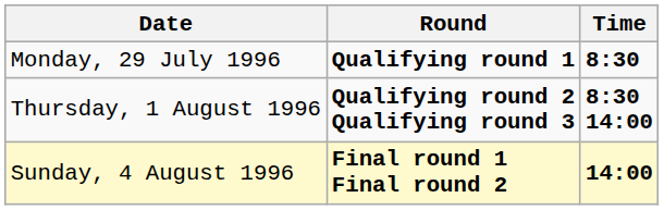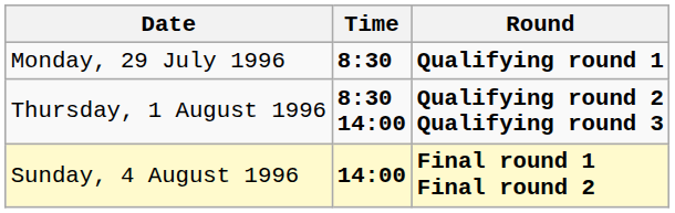 <table class="wikitable">
 <tr>
 <th>Date</th>
+<th>Time</th>
 <th>Round</th>
-<th>Time</th>
 </tr>
 <tr>
 <td>Monday, 29 July 1996</td>
+<td><strong>8:30</strong></td>
 <td><strong>Qualifying round 1</strong></td>
-<td><strong>8:30</strong></td>
 </tr>
 <tr>
 <td>Thursday, 1 August 1996</td>
+<td><strong>8:30</strong><br><strong>14:00</strong></td>
 <td><strong>Qualifying round 2</strong><br><strong>Qualifying round 3</strong></td>
-<td><strong>8:30</strong><br><strong>14:00</strong></td>
 </tr>
 <tr style=background:lemonchiffon>
 <td>Sunday, 4 August 1996</td>
+<td><strong>14:00</strong></td>
 <td><strong>Final round 1</strong><br><strong>Final round 2</strong></td>
-<td><strong>14:00</strong></td>
 </tr>
 </table>
